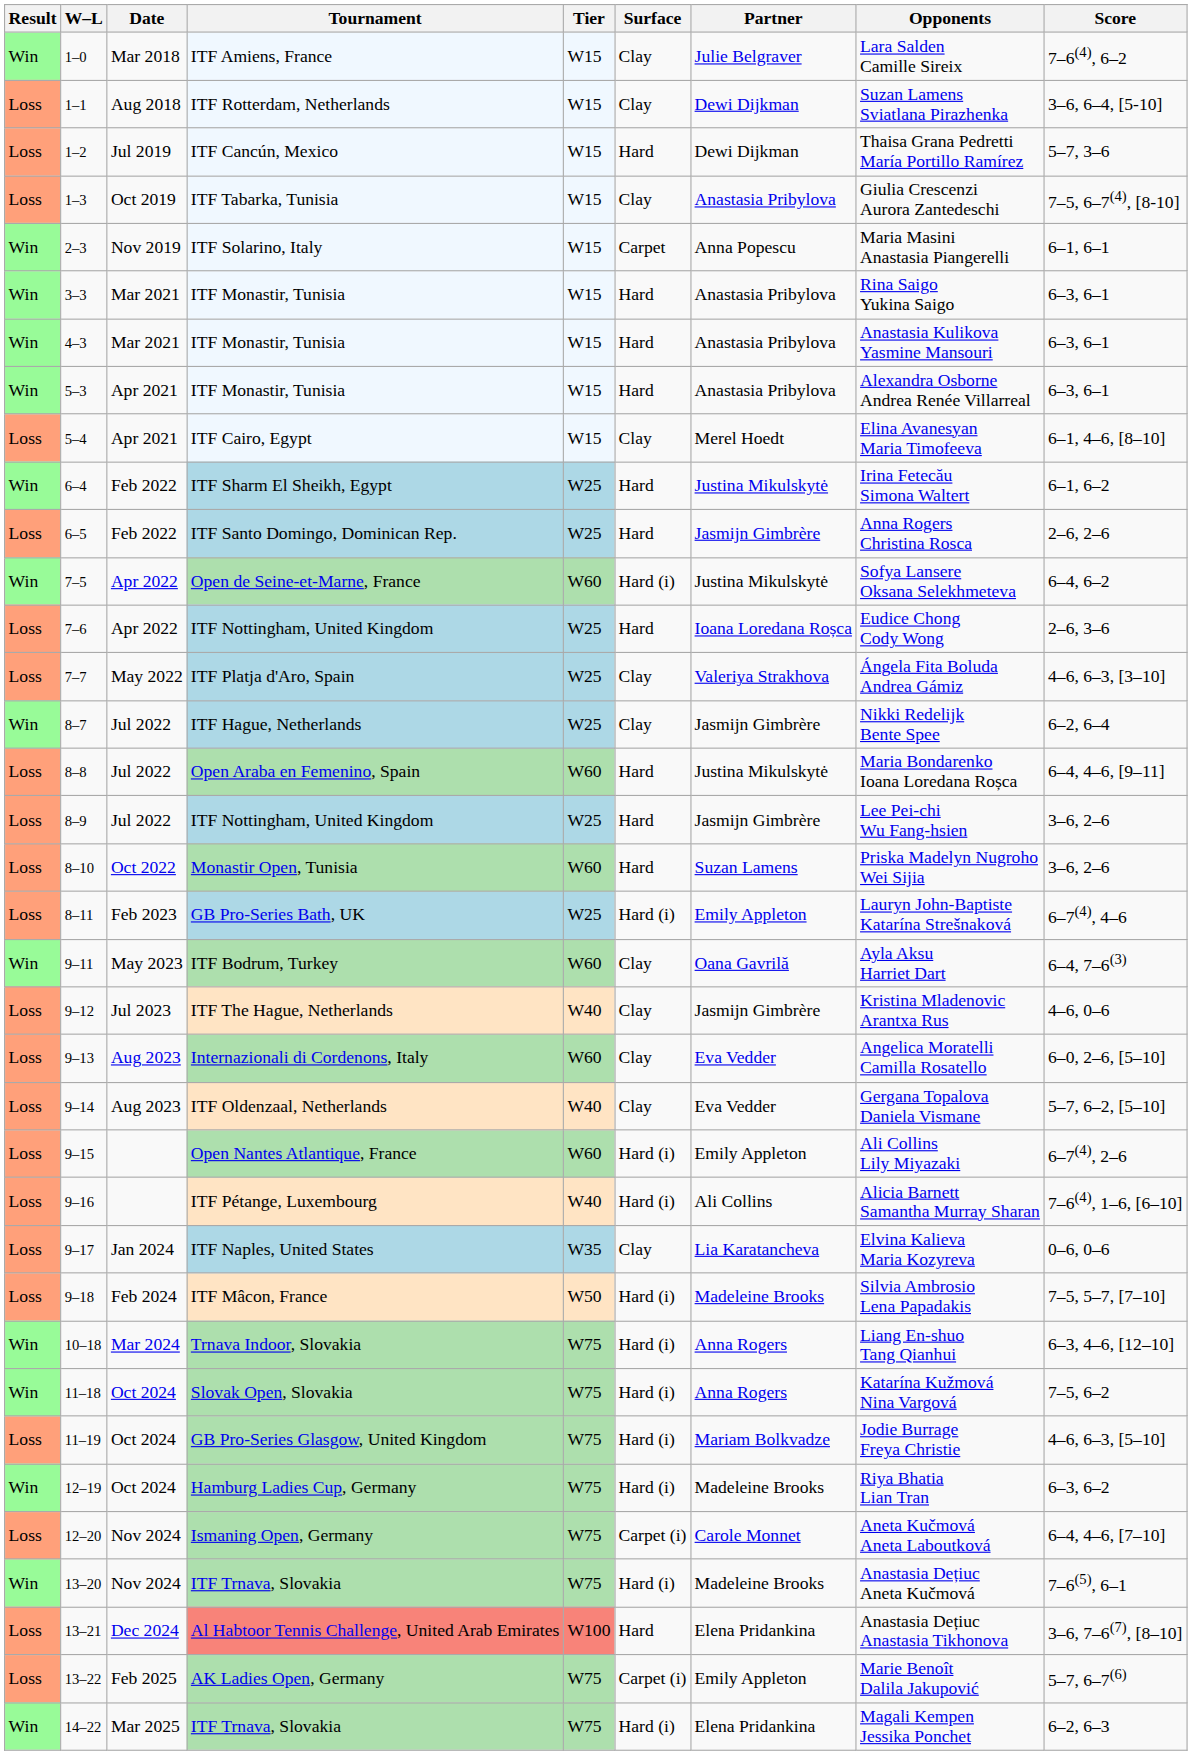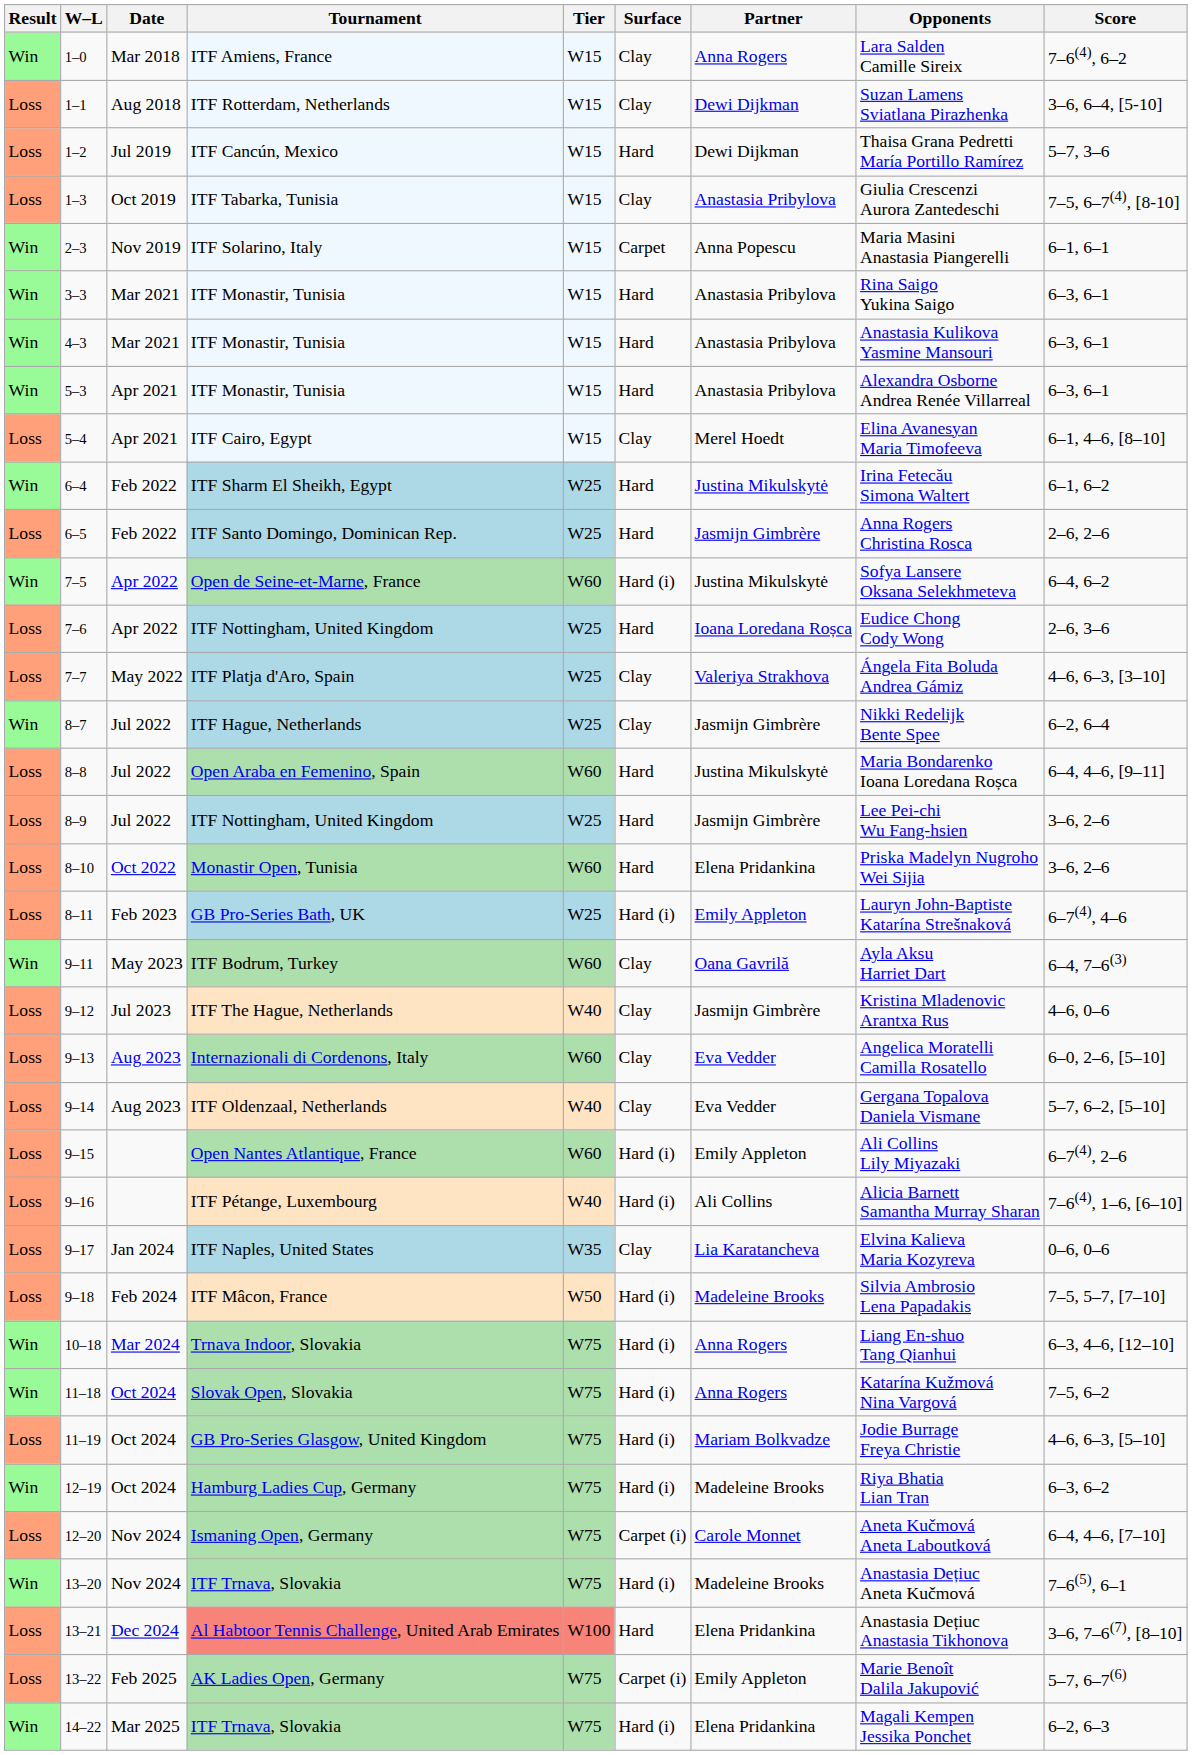 <table class="wikitable sortable">
 <tr>
 <th>Result</th>
 <th class=unsortable>W–L</th>
 <th>Date</th>
 <th>Tournament</th>
 <th>Tier</th>
 <th>Surface</th>
 <th>Partner</th>
 <th>Opponents</th>
 <th class=unsortable>Score</th>
 </tr>
 <tr>
 <td style="background:#98fb98;">Win</td>
 <td><small>1–0</small></td>
 <td>Mar 2018</td>
 <td style="background:#f0f8ff;">ITF Amiens, France</td>
 <td style="background:#f0f8ff;">W15</td>
 <td>Clay</td>
-<td> <a href='#'>Julie Belgraver</a></td>
+<td> <a href='#'>Anna Rogers</a></td>
 <td> <a href='#'>Lara Salden</a> <br>  Camille Sireix</td>
 <td>7–6<sup>(4)</sup>, 6–2</td>
 </tr>
 <tr>
 <td style="background:#ffa07a;">Loss</td>
 <td><small>1–1</small></td>
 <td>Aug 2018</td>
 <td style="background:#f0f8ff;">ITF Rotterdam, Netherlands</td>
 <td style="background:#f0f8ff;">W15</td>
 <td>Clay</td>
 <td> <a href='#'>Dewi Dijkman</a></td>
 <td> <a href='#'>Suzan Lamens</a> <br>  <a href='#'>Sviatlana Pirazhenka</a></td>
 <td>3–6, 6–4, [5-10]</td>
 </tr>
 <tr>
 <td style="background:#ffa07a;">Loss</td>
 <td><small>1–2</small></td>
 <td>Jul 2019</td>
 <td style="background:#f0f8ff;">ITF Cancún, Mexico</td>
 <td style="background:#f0f8ff;">W15</td>
 <td>Hard</td>
 <td> Dewi Dijkman</td>
 <td> Thaisa Grana Pedretti <br>  <a href='#'>María Portillo Ramírez</a></td>
 <td>5–7, 3–6</td>
 </tr>
 <tr>
 <td style="background:#ffa07a;">Loss</td>
 <td><small>1–3</small></td>
 <td>Oct 2019</td>
 <td style="background:#f0f8ff;">ITF Tabarka, Tunisia</td>
 <td style="background:#f0f8ff;">W15</td>
 <td>Clay</td>
 <td> <a href='#'>Anastasia Pribylova</a></td>
 <td> Giulia Crescenzi <br>  Aurora Zantedeschi</td>
 <td>7–5, 6–7<sup>(4)</sup>, [8-10]</td>
 </tr>
 <tr>
 <td style="background:#98fb98;">Win</td>
 <td><small>2–3</small></td>
 <td>Nov 2019</td>
 <td style="background:#f0f8ff;">ITF Solarino, Italy</td>
 <td style="background:#f0f8ff;">W15</td>
 <td>Carpet</td>
 <td> Anna Popescu</td>
 <td> Maria Masini <br>  Anastasia Piangerelli</td>
 <td>6–1, 6–1</td>
 </tr>
 <tr>
 <td style="background:#98fb98;">Win</td>
 <td><small>3–3</small></td>
 <td>Mar 2021</td>
 <td style="background:#f0f8ff;">ITF Monastir, Tunisia</td>
 <td style="background:#f0f8ff;">W15</td>
 <td>Hard</td>
 <td> Anastasia Pribylova</td>
 <td> <a href='#'>Rina Saigo</a> <br>  Yukina Saigo</td>
 <td>6–3, 6–1</td>
 </tr>
 <tr>
 <td style="background:#98fb98;">Win</td>
 <td><small>4–3</small></td>
 <td>Mar 2021</td>
 <td style="background:#f0f8ff;">ITF Monastir, Tunisia</td>
 <td style="background:#f0f8ff;">W15</td>
 <td>Hard</td>
 <td> Anastasia Pribylova</td>
 <td> <a href='#'>Anastasia Kulikova</a> <br>  <a href='#'>Yasmine Mansouri</a></td>
 <td>6–3, 6–1</td>
 </tr>
 <tr>
 <td style="background:#98fb98;">Win</td>
 <td><small>5–3</small></td>
 <td>Apr 2021</td>
 <td style="background:#f0f8ff;">ITF Monastir, Tunisia</td>
 <td style="background:#f0f8ff;">W15</td>
 <td>Hard</td>
 <td> Anastasia Pribylova</td>
 <td> <a href='#'>Alexandra Osborne</a> <br>  Andrea Renée Villarreal</td>
 <td>6–3, 6–1</td>
 </tr>
 <tr>
 <td style="background:#ffa07a;">Loss</td>
 <td><small>5–4</small></td>
 <td>Apr 2021</td>
 <td style="background:#f0f8ff;">ITF Cairo, Egypt</td>
 <td style="background:#f0f8ff;">W15</td>
 <td>Clay</td>
 <td> Merel Hoedt</td>
 <td> <a href='#'>Elina Avanesyan</a> <br>  <a href='#'>Maria Timofeeva</a></td>
 <td>6–1, 4–6, [8–10]</td>
 </tr>
 <tr>
 <td style="background:#98fb98;">Win</td>
 <td><small>6–4</small></td>
 <td>Feb 2022</td>
 <td style="background:lightblue;">ITF Sharm El Sheikh, Egypt</td>
 <td style="background:lightblue;">W25</td>
 <td>Hard</td>
 <td> <a href='#'>Justina Mikulskytė</a></td>
 <td> <a href='#'>Irina Fetecău</a> <br>  <a href='#'>Simona Waltert</a></td>
 <td>6–1, 6–2</td>
 </tr>
 <tr>
 <td style="background:#ffa07a;">Loss</td>
 <td><small>6–5</small></td>
 <td>Feb 2022</td>
 <td style="background:lightblue;">ITF Santo Domingo, Dominican Rep.</td>
 <td style="background:lightblue;">W25</td>
 <td>Hard</td>
 <td> <a href='#'>Jasmijn Gimbrère</a></td>
 <td> <a href='#'>Anna Rogers</a> <br>  <a href='#'>Christina Rosca</a></td>
 <td>2–6, 2–6</td>
 </tr>
 <tr>
 <td style="background:#98fb98;">Win</td>
 <td><small>7–5</small></td>
 <td><a href='#'>Apr 2022</a></td>
 <td style="background:#addfad;"><a href='#'>Open de Seine-et-Marne</a>, France</td>
 <td style="background:#addfad;">W60</td>
 <td>Hard (i)</td>
 <td> Justina Mikulskytė</td>
 <td> <a href='#'>Sofya Lansere</a> <br>  <a href='#'>Oksana Selekhmeteva</a></td>
 <td>6–4, 6–2</td>
 </tr>
 <tr>
 <td style="background:#ffa07a;">Loss</td>
 <td><small>7–6</small></td>
 <td>Apr 2022</td>
 <td style="background:lightblue;">ITF Nottingham, United Kingdom</td>
 <td style="background:lightblue;">W25</td>
 <td>Hard</td>
 <td> <a href='#'>Ioana Loredana Roșca</a></td>
 <td> <a href='#'>Eudice Chong</a> <br>  <a href='#'>Cody Wong</a></td>
 <td>2–6, 3–6</td>
 </tr>
 <tr>
 <td style="background:#ffa07a;">Loss</td>
 <td><small>7–7</small></td>
 <td>May 2022</td>
 <td style="background:lightblue;">ITF Platja d'Aro, Spain</td>
 <td style="background:lightblue;">W25</td>
 <td>Clay</td>
 <td> <a href='#'>Valeriya Strakhova</a></td>
 <td> <a href='#'>Ángela Fita Boluda</a> <br>  <a href='#'>Andrea Gámiz</a></td>
 <td>4–6, 6–3, [3–10]</td>
 </tr>
 <tr>
 <td style="background:#98fb98;">Win</td>
 <td><small>8–7</small></td>
 <td>Jul 2022</td>
 <td style="background:lightblue;">ITF Hague, Netherlands</td>
 <td style="background:lightblue;">W25</td>
 <td>Clay</td>
 <td> Jasmijn Gimbrère</td>
 <td> <a href='#'>Nikki Redelijk</a> <br>  <a href='#'>Bente Spee</a></td>
 <td>6–2, 6–4</td>
 </tr>
 <tr>
 <td style="background:#ffa07a;">Loss</td>
 <td><small>8–8</small></td>
 <td>Jul 2022</td>
 <td style="background:#addfad;"><a href='#'>Open Araba en Femenino</a>, Spain</td>
 <td style="background:#addfad;">W60</td>
 <td>Hard</td>
 <td> Justina Mikulskytė</td>
 <td> <a href='#'>Maria Bondarenko</a> <br>  Ioana Loredana Roșca</td>
 <td>6–4, 4–6, [9–11]</td>
 </tr>
 <tr>
 <td style="background:#ffa07a;">Loss</td>
 <td><small>8–9</small></td>
 <td>Jul 2022</td>
 <td style="background:lightblue;">ITF Nottingham, United Kingdom</td>
 <td style="background:lightblue;">W25</td>
 <td>Hard</td>
 <td> Jasmijn Gimbrère</td>
 <td> <a href='#'>Lee Pei-chi</a> <br>  <a href='#'>Wu Fang-hsien</a></td>
 <td>3–6, 2–6</td>
 </tr>
 <tr>
 <td style="background:#ffa07a;">Loss</td>
 <td><small>8–10</small></td>
 <td><a href='#'>Oct 2022</a></td>
 <td style="background:#addfad;"><a href='#'>Monastir Open</a>, Tunisia</td>
 <td style="background:#addfad;">W60</td>
 <td>Hard</td>
-<td> <a href='#'>Suzan Lamens</a></td>
+<td> Elena Pridankina</td>
 <td> <a href='#'>Priska Madelyn Nugroho</a> <br>  <a href='#'>Wei Sijia</a></td>
 <td>3–6, 2–6</td>
 </tr>
 <tr>
 <td style="background:#ffa07a;">Loss</td>
 <td><small>8–11</small></td>
 <td>Feb 2023</td>
 <td style="background:lightblue;"><a href='#'>GB Pro-Series Bath</a>, UK</td>
 <td style="background:lightblue;">W25</td>
 <td>Hard (i)</td>
 <td> <a href='#'>Emily Appleton</a></td>
 <td> <a href='#'>Lauryn John-Baptiste</a> <br>  <a href='#'>Katarína Strešnaková</a></td>
 <td>6–7<sup>(4)</sup>, 4–6</td>
 </tr>
 <tr>
 <td style="background:#98fb98;">Win</td>
 <td><small>9–11</small></td>
 <td>May 2023</td>
 <td style="background:#addfad;">ITF Bodrum, Turkey</td>
 <td style="background:#addfad;">W60</td>
 <td>Clay</td>
 <td> <a href='#'>Oana Gavrilă</a></td>
 <td> <a href='#'>Ayla Aksu</a> <br>  <a href='#'>Harriet Dart</a></td>
 <td>6–4, 7–6<sup>(3)</sup></td>
 </tr>
 <tr>
 <td style="background:#ffa07a;">Loss</td>
 <td><small>9–12</small></td>
 <td>Jul 2023</td>
 <td style="background:#ffe4c4;">ITF The Hague, Netherlands</td>
 <td style="background:#ffe4c4;">W40</td>
 <td>Clay</td>
 <td> Jasmijn Gimbrère</td>
 <td> <a href='#'>Kristina Mladenovic</a> <br>  <a href='#'>Arantxa Rus</a></td>
 <td>4–6, 0–6</td>
 </tr>
 <tr>
 <td style="background:#ffa07a;">Loss</td>
 <td><small>9–13</small></td>
 <td><a href='#'>Aug 2023</a></td>
 <td style="background:#addfad;"><a href='#'>Internazionali di Cordenons</a>, Italy</td>
 <td style="background:#addfad;">W60</td>
 <td>Clay</td>
 <td> <a href='#'>Eva Vedder</a></td>
 <td> <a href='#'>Angelica Moratelli</a> <br>  <a href='#'>Camilla Rosatello</a></td>
 <td>6–0, 2–6, [5–10]</td>
 </tr>
 <tr>
 <td style="background:#ffa07a;">Loss</td>
 <td><small>9–14</small></td>
 <td>Aug 2023</td>
 <td style="background:#ffe4c4;">ITF Oldenzaal, Netherlands</td>
 <td style="background:#ffe4c4;">W40</td>
 <td>Clay</td>
 <td> Eva Vedder</td>
 <td> <a href='#'>Gergana Topalova </a> <br>  <a href='#'>Daniela Vismane</a></td>
 <td>5–7, 6–2, [5–10]</td>
 </tr>
 <tr>
 <td style="background:#ffa07a;">Loss</td>
 <td><small>9–15</small></td>
 <td></td>
 <td style="background:#addfad;"><a href='#'>Open Nantes Atlantique</a>, France</td>
 <td style="background:#addfad;">W60</td>
 <td>Hard (i)</td>
 <td> Emily Appleton</td>
 <td> <a href='#'>Ali Collins</a> <br>  <a href='#'>Lily Miyazaki</a></td>
 <td>6–7<sup>(4)</sup>, 2–6</td>
 </tr>
 <tr>
 <td style="background:#ffa07a;">Loss</td>
 <td><small>9–16</small></td>
 <td></td>
 <td style="background:#ffe4c4;">ITF Pétange, Luxembourg</td>
 <td style="background:#ffe4c4;">W40</td>
 <td>Hard (i)</td>
 <td> Ali Collins</td>
 <td> <a href='#'>Alicia Barnett</a> <br>  <a href='#'>Samantha Murray Sharan</a></td>
 <td>7–6<sup>(4)</sup>, 1–6, [6–10]</td>
 </tr>
 <tr>
 <td style="background:#ffa07a;">Loss</td>
 <td><small>9–17</small></td>
 <td>Jan 2024</td>
 <td style="background:lightblue;">ITF Naples, United States</td>
 <td style="background:lightblue;">W35</td>
 <td>Clay</td>
 <td> <a href='#'>Lia Karatancheva</a></td>
 <td> <a href='#'>Elvina Kalieva</a> <br>  <a href='#'>Maria Kozyreva</a></td>
 <td>0–6, 0–6</td>
 </tr>
 <tr>
 <td style="background:#ffa07a;">Loss</td>
 <td><small>9–18</small></td>
 <td>Feb 2024</td>
 <td style="background:#ffe4c4;">ITF Mâcon, France</td>
 <td style="background:#ffe4c4;">W50</td>
 <td>Hard (i)</td>
 <td> <a href='#'>Madeleine Brooks</a></td>
 <td> <a href='#'>Silvia Ambrosio</a> <br>  <a href='#'>Lena Papadakis</a></td>
 <td>7–5, 5–7, [7–10]</td>
 </tr>
 <tr>
 <td style="background:#98fb98;">Win</td>
 <td><small>10–18</small></td>
 <td><a href='#'>Mar 2024</a></td>
 <td style="background:#addfad;"><a href='#'>Trnava Indoor</a>, Slovakia</td>
 <td style="background:#addfad;">W75</td>
 <td>Hard (i)</td>
 <td> <a href='#'>Anna Rogers</a></td>
 <td> <a href='#'>Liang En-shuo</a> <br>  <a href='#'>Tang Qianhui</a></td>
 <td>6–3, 4–6, [12–10]</td>
 </tr>
 <tr>
 <td style="background:#98fb98;">Win</td>
 <td><small>11–18</small></td>
 <td><a href='#'>Oct 2024</a></td>
 <td style="background:#addfad;"><a href='#'>Slovak Open</a>, Slovakia</td>
 <td style="background:#addfad;">W75</td>
 <td>Hard (i)</td>
 <td> <a href='#'>Anna Rogers</a></td>
 <td> <a href='#'>Katarína Kužmová</a> <br>  <a href='#'>Nina Vargová</a></td>
 <td>7–5, 6–2</td>
 </tr>
 <tr>
 <td style="background:#ffa07a;">Loss</td>
 <td><small>11–19</small></td>
 <td>Oct 2024</td>
 <td style="background:#addfad;"><a href='#'>GB Pro-Series Glasgow</a>, United Kingdom</td>
 <td style="background:#addfad;">W75</td>
 <td>Hard (i)</td>
 <td> <a href='#'>Mariam Bolkvadze</a></td>
 <td> <a href='#'>Jodie Burrage</a> <br>  <a href='#'>Freya Christie</a></td>
 <td>4–6, 6–3, [5–10]</td>
 </tr>
 <tr>
 <td style="background:#98fb98;">Win</td>
 <td><small>12–19</small></td>
 <td>Oct 2024</td>
 <td style="background:#addfad;"><a href='#'>Hamburg Ladies Cup</a>, Germany</td>
 <td style="background:#addfad;">W75</td>
 <td>Hard (i)</td>
 <td> Madeleine Brooks</td>
 <td> <a href='#'>Riya Bhatia</a> <br>  <a href='#'>Lian Tran</a></td>
 <td>6–3, 6–2</td>
 </tr>
 <tr>
 <td style="background:#ffa07a;">Loss</td>
 <td><small>12–20</small></td>
 <td>Nov 2024</td>
 <td style="background:#addfad;"><a href='#'>Ismaning Open</a>, Germany</td>
 <td style="background:#addfad;">W75</td>
 <td>Carpet (i)</td>
 <td> <a href='#'>Carole Monnet</a></td>
 <td> <a href='#'>Aneta Kučmová</a> <br>  <a href='#'>Aneta Laboutková</a></td>
 <td>6–4, 4–6, [7–10]</td>
 </tr>
 <tr>
 <td style="background:#98fb98;">Win</td>
 <td><small>13–20</small></td>
 <td>Nov 2024</td>
 <td style="background:#addfad;"><a href='#'>ITF Trnava</a>, Slovakia</td>
 <td style="background:#addfad;">W75</td>
 <td>Hard (i)</td>
 <td> Madeleine Brooks</td>
 <td> <a href='#'>Anastasia Dețiuc</a> <br>  Aneta Kučmová</td>
 <td>7–6<sup>(5)</sup>, 6–1</td>
 </tr>
 <tr>
 <td style="background:#ffa07a;">Loss</td>
 <td><small>13–21</small></td>
 <td><a href='#'>Dec 2024</a></td>
 <td style="background:#f88379;"><a href='#'>Al Habtoor Tennis Challenge</a>, United Arab Emirates</td>
 <td style="background:#f88379;">W100</td>
 <td>Hard</td>
 <td> Elena Pridankina</td>
 <td> Anastasia Dețiuc <br>  <a href='#'>Anastasia Tikhonova</a></td>
 <td>3–6, 7–6<sup>(7)</sup>, [8–10]</td>
 </tr>
 <tr>
 <td style="background:#ffa07a;">Loss</td>
 <td><small>13–22</small></td>
 <td>Feb 2025</td>
 <td style="background:#addfad;"><a href='#'>AK Ladies Open</a>, Germany</td>
 <td style="background:#addfad;">W75</td>
 <td>Carpet (i)</td>
 <td> Emily Appleton</td>
 <td> <a href='#'>Marie Benoît</a> <br>  <a href='#'>Dalila Jakupović</a></td>
 <td>5–7, 6–7<sup>(6)</sup></td>
 </tr>
 <tr>
 <td style="background:#98fb98;">Win</td>
 <td><small>14–22</small></td>
 <td>Mar 2025</td>
 <td style="background:#addfad;"><a href='#'>ITF Trnava</a>, Slovakia</td>
 <td style="background:#addfad;">W75</td>
 <td>Hard (i)</td>
 <td> Elena Pridankina</td>
 <td> <a href='#'>Magali Kempen</a> <br>  <a href='#'>Jessika Ponchet</a></td>
 <td>6–2, 6–3</td>
 </tr>
 </table>
